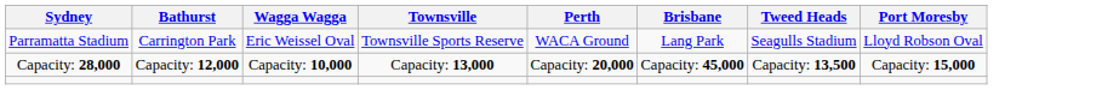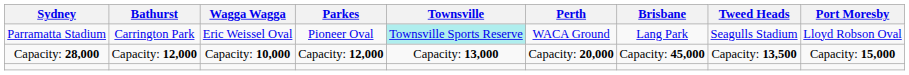 <table class="wikitable" style="text-align:center">
 <tr>
 <th><a href='#'>Sydney</a></th>
 <th><a href='#'>Bathurst</a></th>
 <th><a href='#'>Wagga Wagga</a></th>
+<th><a href='#'>Parkes</a></th>
 <th><a href='#'>Townsville</a></th>
 <th><a href='#'>Perth</a></th>
 <th><a href='#'>Brisbane</a></th>
 <th><a href='#'>Tweed Heads</a></th>
 <th><a href='#'>Port Moresby</a></th>
 </tr>
 <tr>
 <td><a href='#'>Parramatta Stadium</a></td>
 <td><a href='#'>Carrington Park</a></td>
 <td><a href='#'>Eric Weissel Oval</a></td>
-<td><a href='#'>Townsville Sports Reserve</a></td>
+<td><a href='#'>Pioneer Oval</a></td>
+<td style="background: paleturquoise;"><a href='#'>Townsville Sports Reserve</a></td>
 <td><a href='#'>WACA Ground</a></td>
 <td><a href='#'>Lang Park</a></td>
 <td><a href='#'>Seagulls Stadium</a></td>
 <td><a href='#'>Lloyd Robson Oval</a></td>
 </tr>
 <tr>
 <td>Capacity: <strong>28,000</strong></td>
 <td>Capacity: <strong>12,000</strong></td>
 <td>Capacity: <strong>10,000</strong></td>
+<td>Capacity: <strong>12,000</strong></td>
 <td>Capacity: <strong>13,000</strong></td>
 <td>Capacity: <strong>20,000</strong></td>
 <td>Capacity: <strong>45,000</strong></td>
 <td>Capacity: <strong>13,500</strong></td>
 <td>Capacity: <strong>15,000</strong></td>
 </tr>
 <tr>
 <td></td>
 <td></td>
 <td></td>
 <td></td>
 <td></td>
 <td></td>
 <td></td>
 <td></td>
+<td></td>
 </tr>
 </table>
